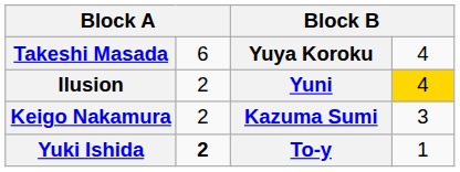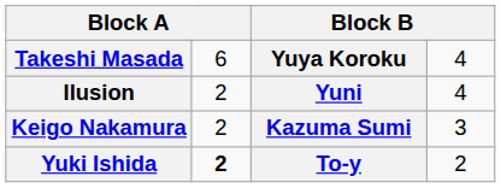 <table class="wikitable" style="margin: 1em auto 1em auto;text-align:center">
 <tr>
 <th colspan="2" style="width:50%">Block A</th>
 <th colspan="2" style="width:50%">Block B</th>
 </tr>
 <tr>
 <th><a href='#'>Takeshi Masada</a></th>
 <td style="width:35px">6</td>
 <th>Yuya Koroku</th>
 <td style="width:35px">4</td>
 </tr>
 <tr>
 <th>Ilusion</th>
 <td>2</td>
 <th><a href='#'>Yuni</a></th>
-<td style="background: gold;">4</td>
+<td>4</td>
 </tr>
 <tr>
 <th><a href='#'>Keigo Nakamura</a></th>
 <td>2</td>
 <th><a href='#'>Kazuma Sumi</a></th>
 <td>3</td>
 </tr>
 <tr>
 <th><a href='#'>Yuki Ishida</a></th>
 <td><strong>2</strong></td>
 <th><a href='#'>To-y</a></th>
-<td>1</td>
+<td>2</td>
 </tr>
 </table>
